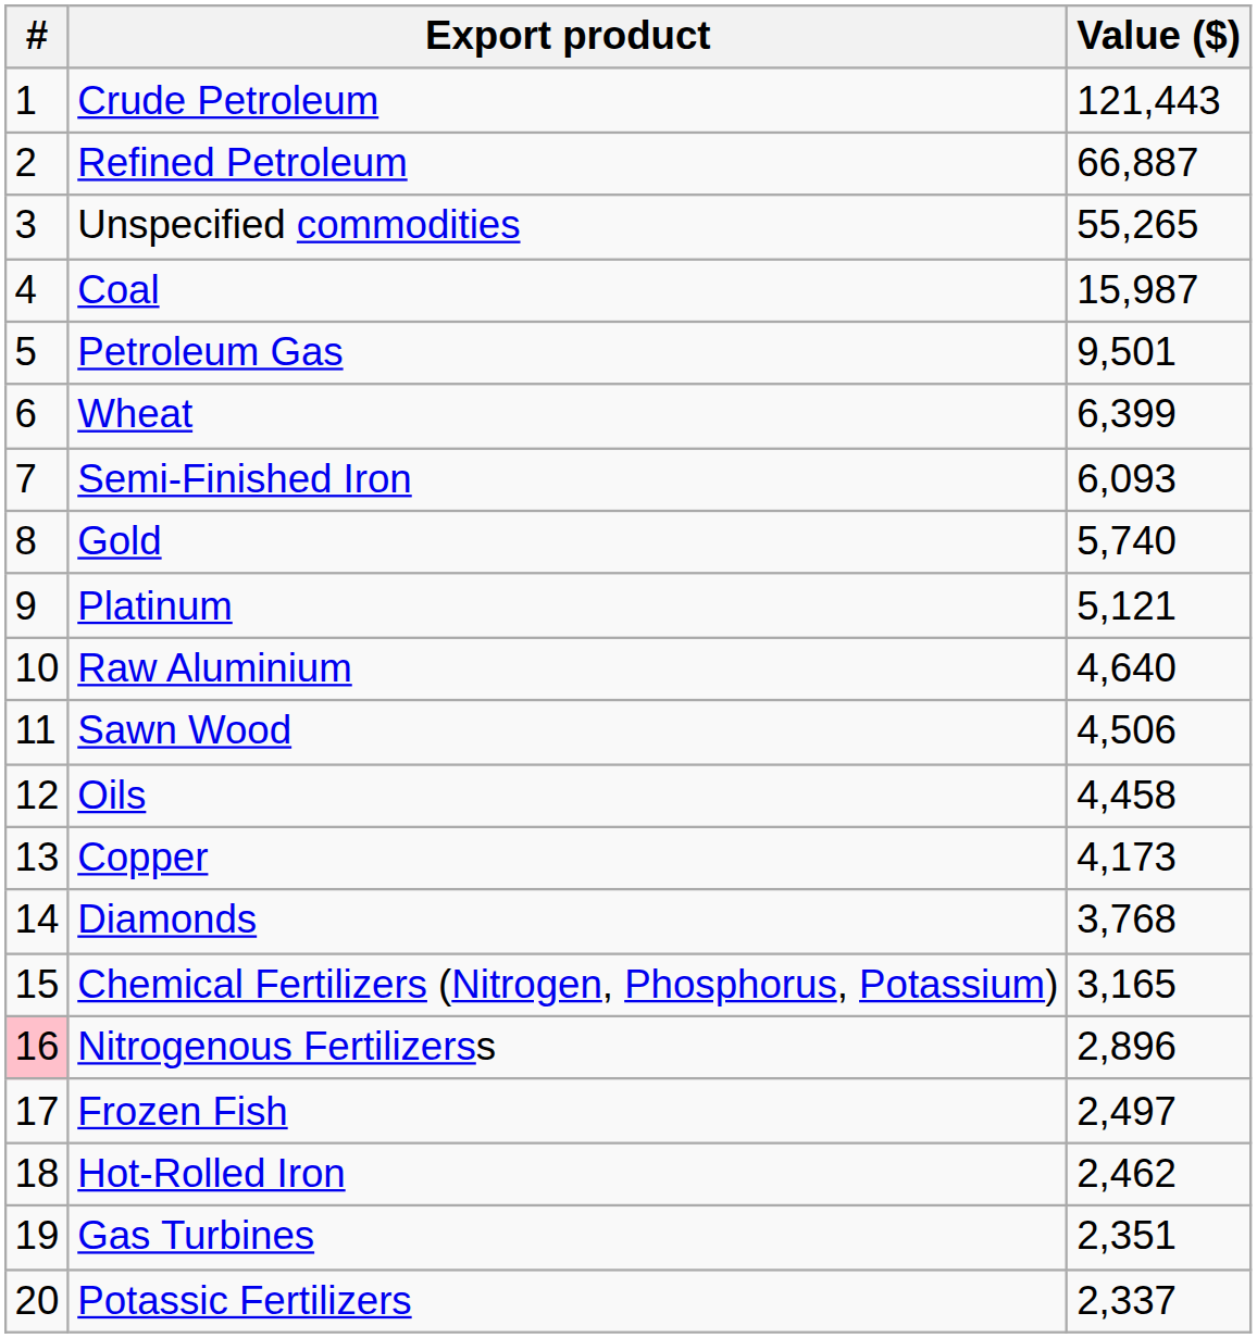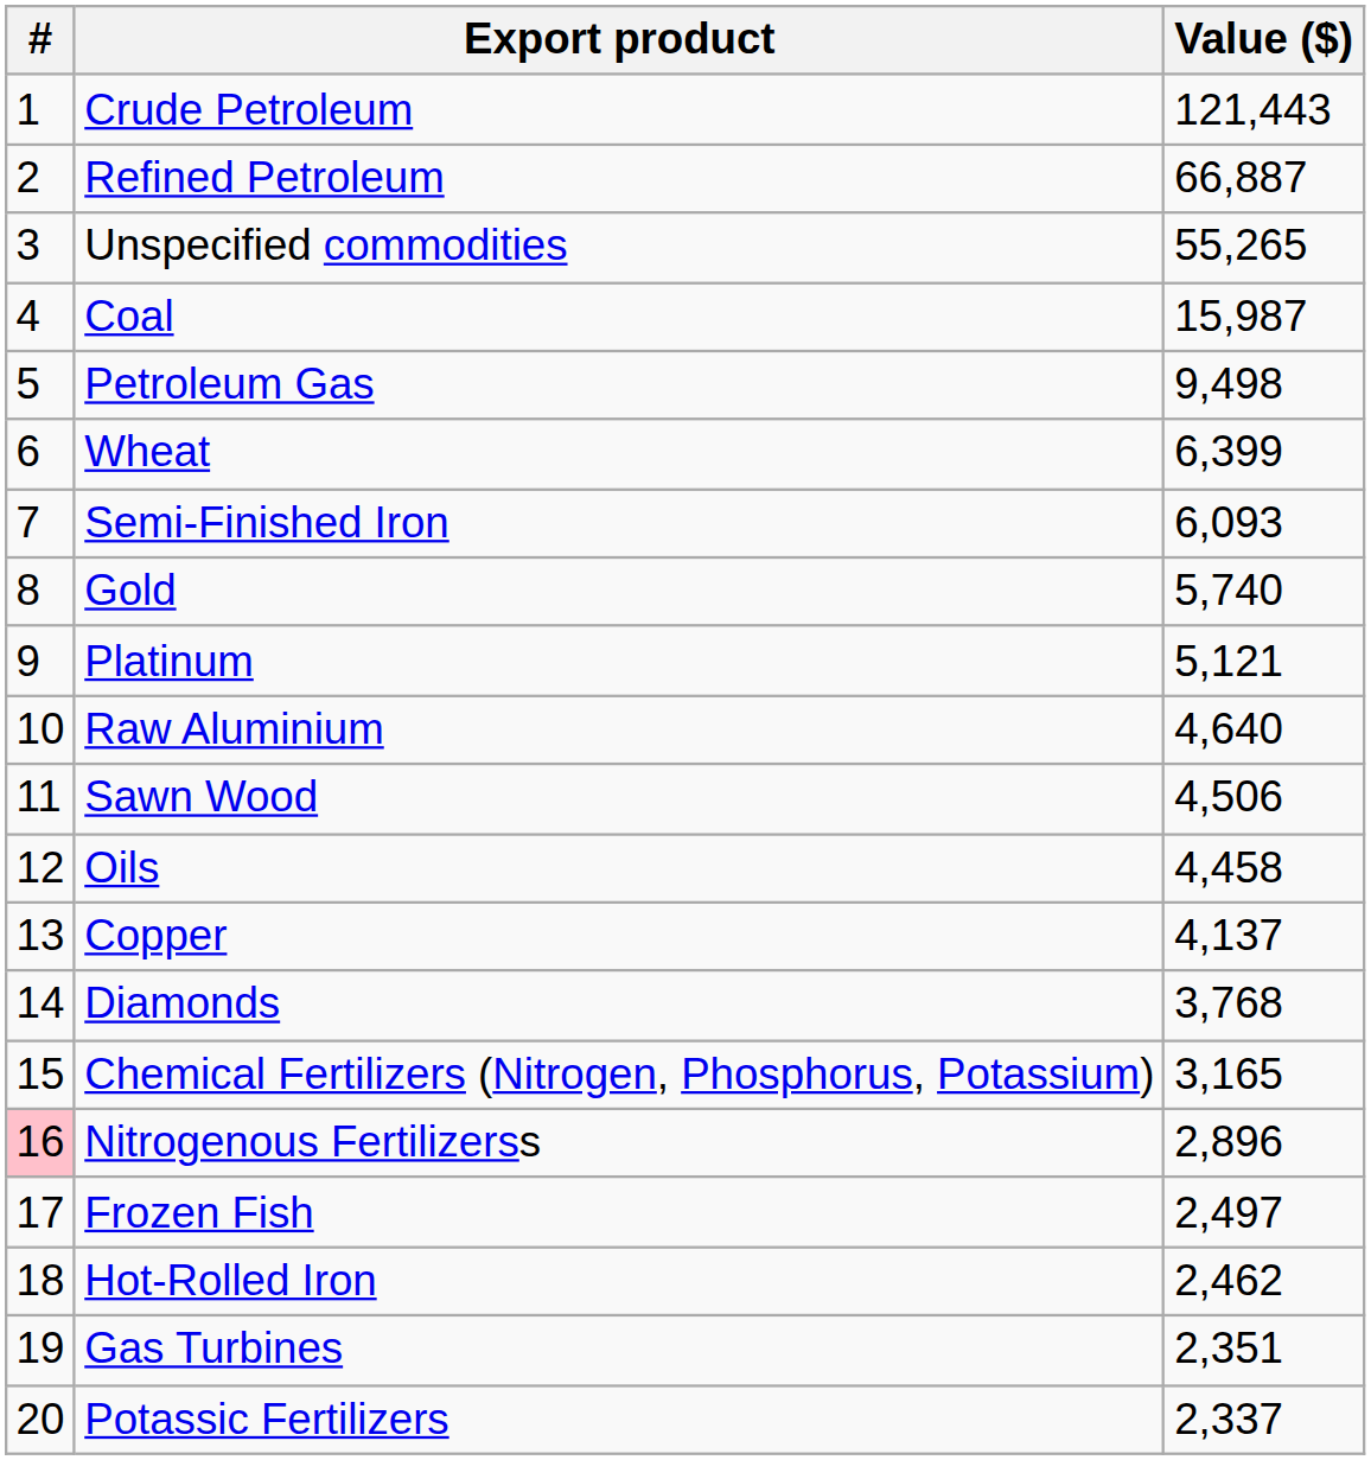 <table class="wikitable sortable plainrowheads" ;">
 <tr>
 <th scope="col">#</th>
 <th scope="col">Export product</th>
 <th scope="col">Value ($)</th>
 </tr>
 <tr>
 <td>1</td>
 <td><a href='#'>Crude Petroleum</a></td>
 <td>121,443</td>
 </tr>
 <tr>
 <td>2</td>
 <td><a href='#'>Refined Petroleum</a></td>
 <td>66,887</td>
 </tr>
 <tr>
 <td>3</td>
 <td>Unspecified <a href='#'>commodities</a></td>
 <td>55,265</td>
 </tr>
 <tr>
 <td>4</td>
 <td><a href='#'>Coal</a></td>
 <td>15,987</td>
 </tr>
 <tr>
 <td>5</td>
 <td><a href='#'>Petroleum Gas</a></td>
-<td>9,501</td>
+<td>9,498</td>
 </tr>
 <tr>
 <td>6</td>
 <td><a href='#'>Wheat</a></td>
 <td>6,399</td>
 </tr>
 <tr>
 <td>7</td>
 <td><a href='#'>Semi-Finished Iron</a></td>
 <td>6,093</td>
 </tr>
 <tr>
 <td>8</td>
 <td><a href='#'>Gold</a></td>
 <td>5,740</td>
 </tr>
 <tr>
 <td>9</td>
 <td><a href='#'>Platinum</a></td>
 <td>5,121</td>
 </tr>
 <tr>
 <td>10</td>
 <td><a href='#'>Raw Aluminium</a></td>
 <td>4,640</td>
 </tr>
 <tr>
 <td>11</td>
 <td><a href='#'>Sawn Wood</a></td>
 <td>4,506</td>
 </tr>
 <tr>
 <td>12</td>
 <td><a href='#'>Oils</a></td>
 <td>4,458</td>
 </tr>
 <tr>
 <td>13</td>
 <td><a href='#'>Copper</a></td>
-<td>4,173</td>
+<td>4,137</td>
 </tr>
 <tr>
 <td>14</td>
 <td><a href='#'>Diamonds</a></td>
 <td>3,768</td>
 </tr>
 <tr>
 <td>15</td>
 <td><a href='#'>Chemical Fertilizers</a> (<a href='#'>Nitrogen</a>, <a href='#'>Phosphorus</a>, <a href='#'>Potassium</a>)</td>
 <td>3,165</td>
 </tr>
 <tr>
 <td style="background: pink;">16</td>
 <td><a href='#'>Nitrogenous Fertilizers</a>s</td>
 <td>2,896</td>
 </tr>
 <tr>
 <td>17</td>
 <td><a href='#'>Frozen Fish</a></td>
 <td>2,497</td>
 </tr>
 <tr>
 <td>18</td>
 <td><a href='#'>Hot-Rolled Iron</a></td>
 <td>2,462</td>
 </tr>
 <tr>
 <td>19</td>
 <td><a href='#'>Gas Turbines</a></td>
 <td>2,351</td>
 </tr>
 <tr>
 <td>20</td>
 <td><a href='#'>Potassic Fertilizers</a></td>
 <td>2,337</td>
 </tr>
 </table>
